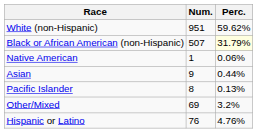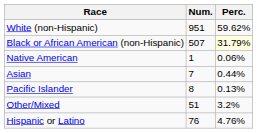 <table class="wikitable">
 <tr>
 <th>Race</th>
 <th>Num.</th>
 <th>Perc.</th>
 </tr>
 <tr>
 <td><a href='#'>White</a> (non-Hispanic)</td>
 <td>951</td>
 <td>59.62%</td>
 </tr>
 <tr>
 <td><a href='#'>Black or African American</a> (non-Hispanic)</td>
 <td>507</td>
 <td style="background: lightyellow;">31.79%</td>
 </tr>
 <tr>
 <td><a href='#'>Native American</a></td>
 <td>1</td>
 <td>0.06%</td>
 </tr>
 <tr>
 <td><a href='#'>Asian</a></td>
-<td>9</td>
+<td>7</td>
 <td>0.44%</td>
 </tr>
 <tr>
 <td><a href='#'>Pacific Islander</a></td>
 <td>8</td>
 <td>0.13%</td>
 </tr>
 <tr>
 <td><a href='#'>Other/Mixed</a></td>
-<td>69</td>
+<td>51</td>
 <td>3.2%</td>
 </tr>
 <tr>
 <td><a href='#'>Hispanic</a> or <a href='#'>Latino</a></td>
 <td>76</td>
 <td>4.76%</td>
 </tr>
 </table>
